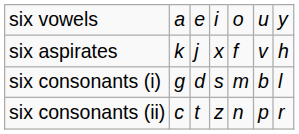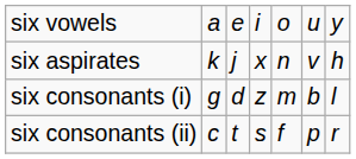 <table class="wikitable">
 <tr>
 <td>six  vowels</td>
 <td><em>a</em></td>
 <td><em>e</em></td>
 <td><em>i</em></td>
 <td><em>o</em></td>
 <td><em>u</em></td>
 <td><em>y</em></td>
 </tr>
 <tr>
 <td>six aspirates</td>
 <td><em>k</em></td>
 <td><em>j</em></td>
 <td><em>x</em></td>
-<td><em>f</em></td>
+<td><em>n</em></td>
 <td><em>v</em></td>
 <td><em>h</em></td>
 </tr>
 <tr>
 <td>six consonants (i)</td>
 <td><em>g</em></td>
 <td><em>d</em></td>
-<td><em>s</em></td>
+<td><em>z</em></td>
 <td><em>m</em></td>
 <td><em>b</em></td>
 <td><em>l</em></td>
 </tr>
 <tr>
 <td>six consonants (ii)</td>
 <td><em>c</em></td>
 <td><em>t</em></td>
-<td><em>z</em></td>
-<td><em>n</em></td>
+<td><em>s</em></td>
+<td><em>f</em></td>
 <td><em>p</em></td>
 <td><em>r</em></td>
 </tr>
 </table>
